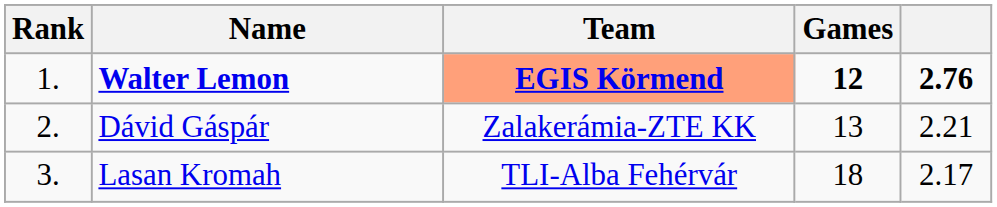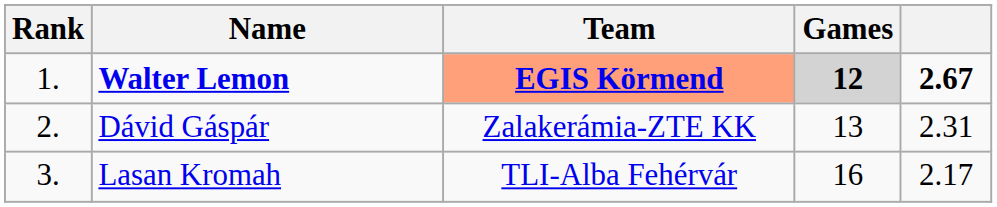 <table | class="wikitable sortable" style="text-align: center;">
 <tr>
 <th>Rank</th>
 <th width=175>Name</th>
 <th width=175>Team</th>
 <th>Games</th>
 <th width=40></th>
 </tr>
 <tr>
 <td>1.</td>
 <td align="left"> <strong><a href='#'>Walter Lemon</a></strong></td>
 <td style="background: lightsalmon;"><strong><a href='#'>EGIS Körmend</a></strong></td>
-<td><strong>12</strong></td>
-<td><strong>2.76</strong></td>
+<td style="background: lightgrey;"><strong>12</strong></td>
+<td><strong>2.67</strong></td>
 </tr>
 <tr>
 <td>2.</td>
 <td align="left"> <a href='#'>Dávid Gáspár</a></td>
 <td><a href='#'>Zalakerámia-ZTE KK</a></td>
 <td>13</td>
-<td>2.21</td>
+<td>2.31</td>
 </tr>
 <tr>
 <td>3.</td>
 <td align="left"> <a href='#'>Lasan Kromah</a></td>
 <td><a href='#'>TLI-Alba Fehérvár</a></td>
-<td>18</td>
+<td>16</td>
 <td>2.17</td>
 </tr>
 </table>
